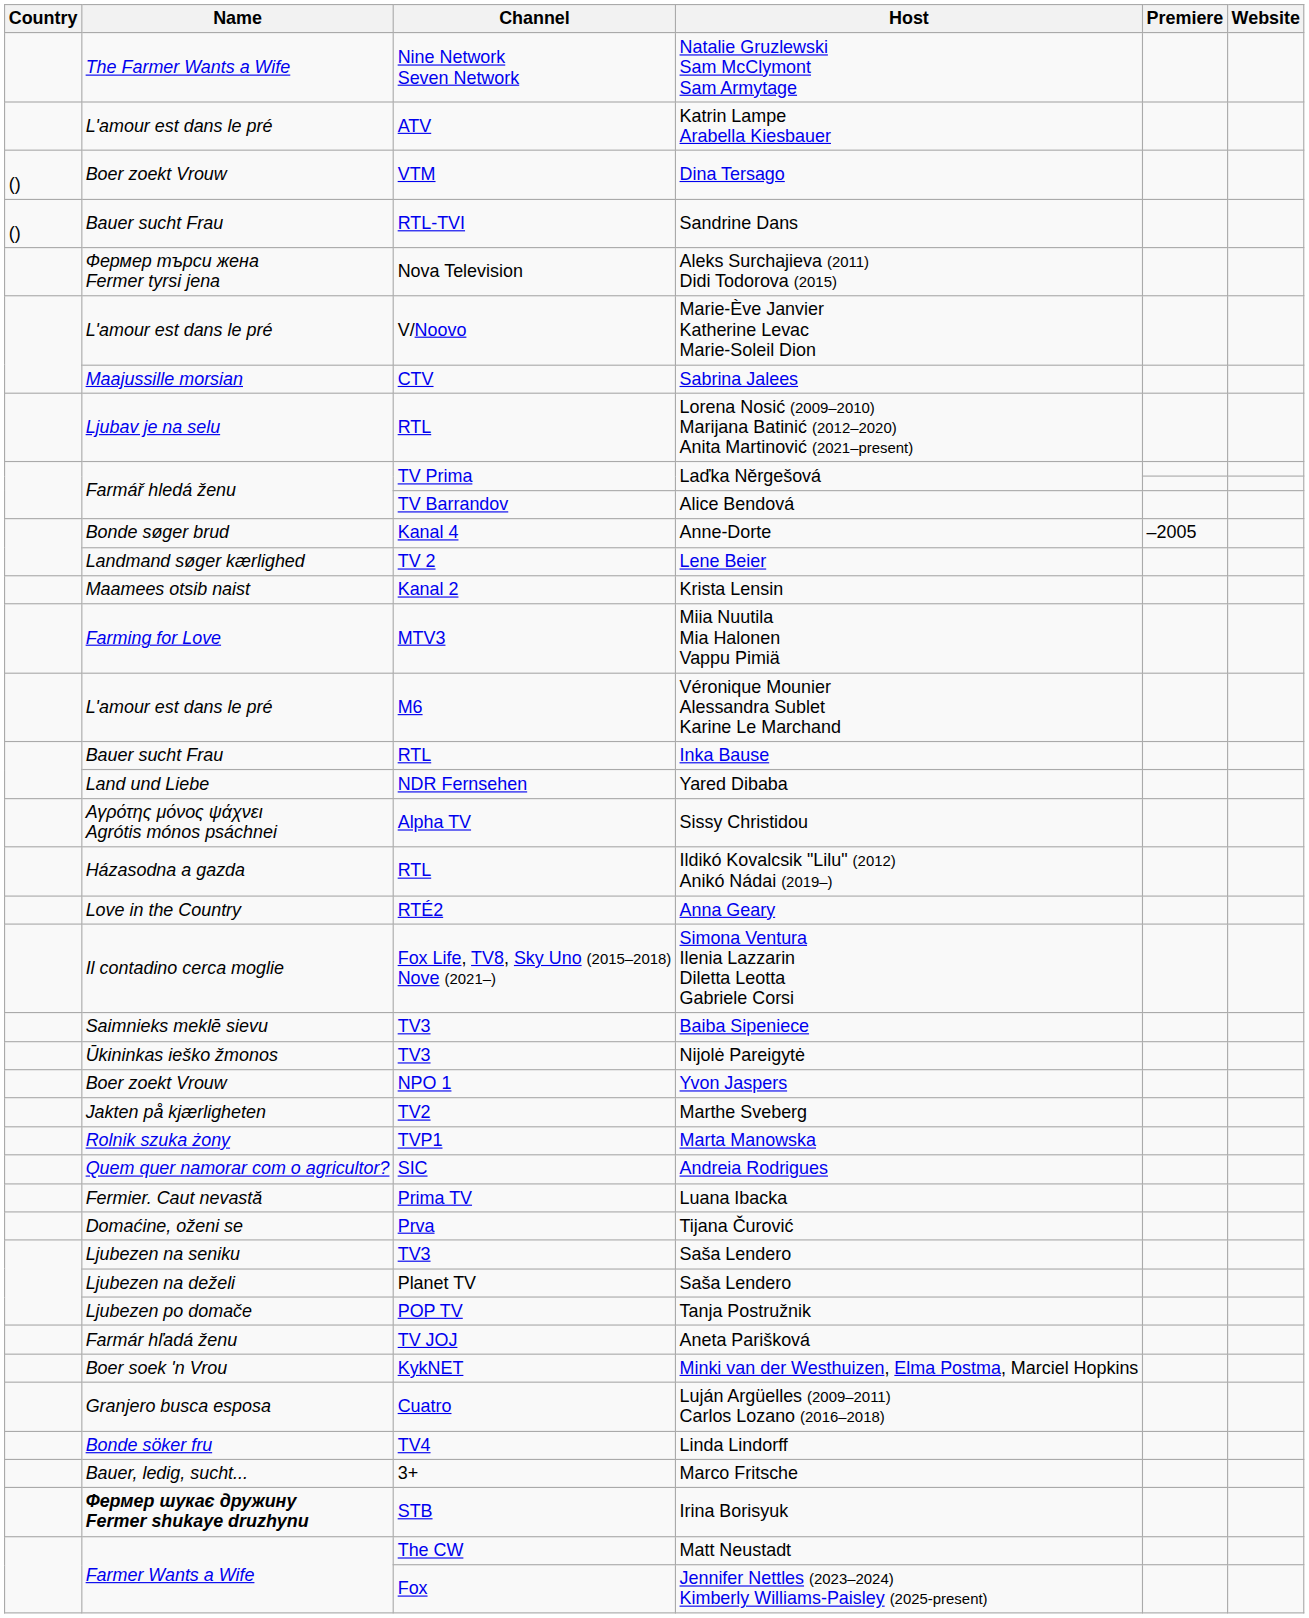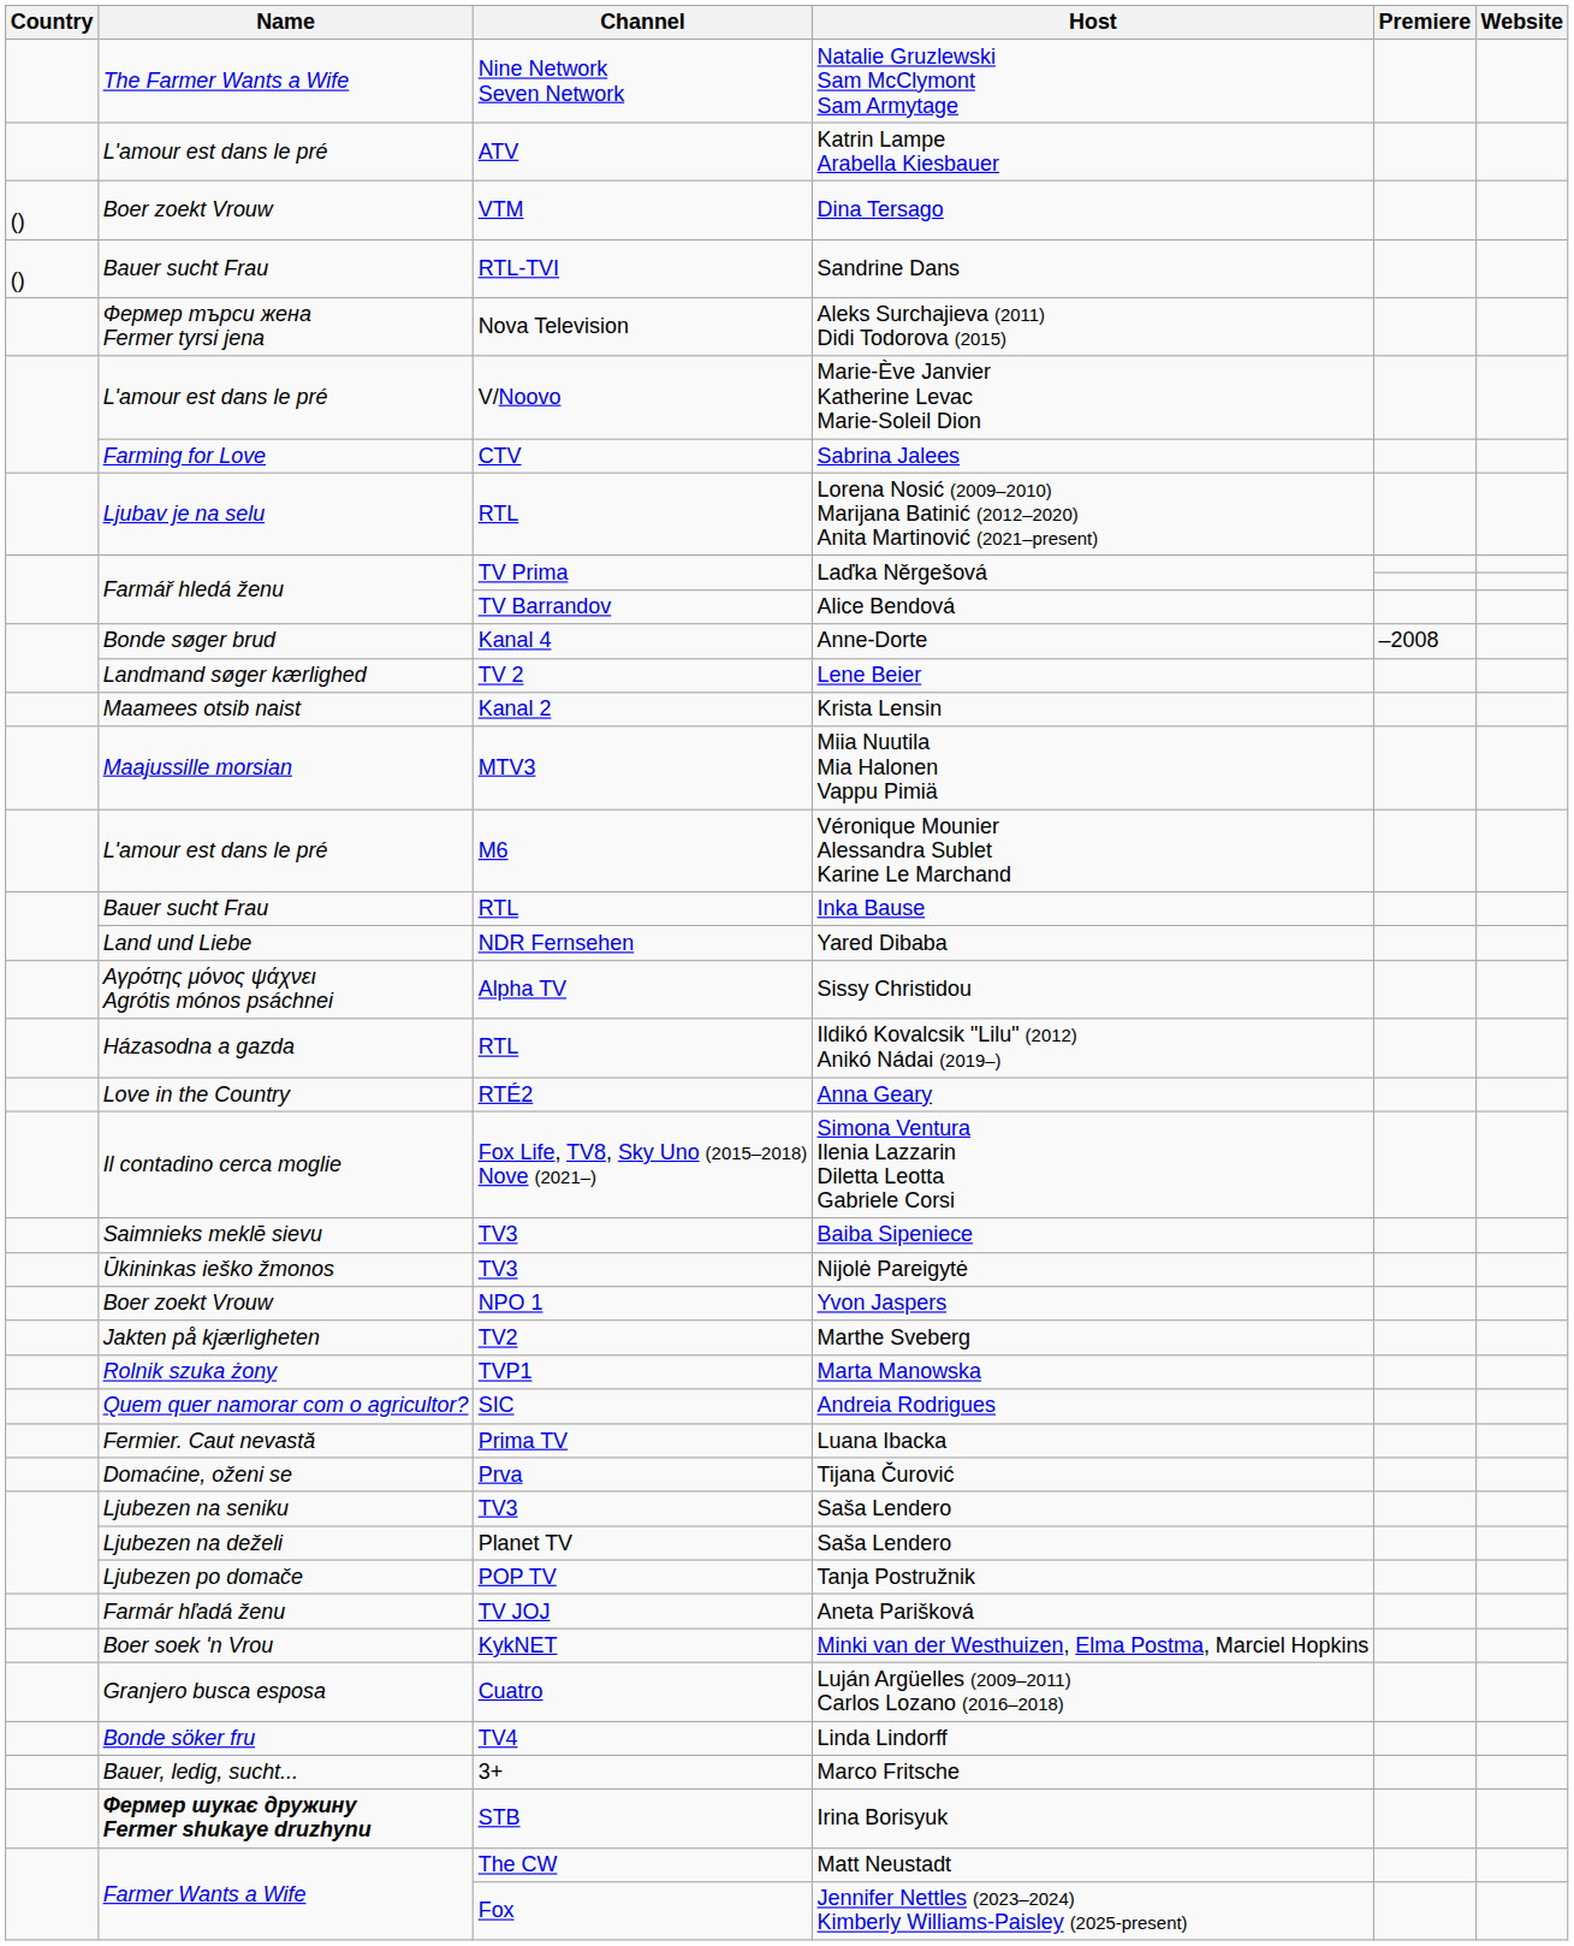 <table class="wikitable sortable">
 <tr>
 <th>Country</th>
 <th>Name</th>
 <th>Channel</th>
 <th>Host</th>
 <th>Premiere</th>
 <th class="unsortable">Website</th>
 </tr>
 <tr>
 <td></td>
 <td><em><a href='#'>The Farmer Wants a Wife</a></em></td>
 <td><a href='#'>Nine Network</a><br><a href='#'>Seven Network</a></td>
 <td><a href='#'>Natalie Gruzlewski</a><br><a href='#'>Sam McClymont</a><br><a href='#'>Sam Armytage</a></td>
 <td></td>
 <td></td>
 </tr>
 <tr>
 <td></td>
 <td><em>L'amour est dans le pré</em></td>
 <td><a href='#'>ATV</a></td>
 <td>Katrin Lampe<br><a href='#'>Arabella Kiesbauer</a></td>
 <td></td>
 <td> </td>
 </tr>
 <tr>
 <td><br>()</td>
 <td><em>Boer zoekt Vrouw</em></td>
 <td><a href='#'>VTM</a></td>
 <td><a href='#'>Dina Tersago</a></td>
 <td></td>
 <td></td>
 </tr>
 <tr>
 <td><br>()</td>
 <td><em>Bauer sucht Frau</em></td>
 <td><a href='#'>RTL-TVI</a></td>
 <td>Sandrine Dans</td>
 <td></td>
 <td></td>
 </tr>
 <tr>
 <td></td>
 <td><em>Фермер търси жена<br>Fermer tyrsi jena</em></td>
 <td>Nova Television</td>
 <td>Aleks Surchajieva <small>(2011)</small><br>Didi Todorova <small>(2015)</small></td>
 <td></td>
 <td></td>
 </tr>
 <tr>
 <td rowspan=2></td>
 <td><em>L'amour est dans le pré</em></td>
 <td>V/<a href='#'>Noovo</a></td>
 <td>Marie-Ève Janvier<br>Katherine Levac<br>Marie-Soleil Dion</td>
 <td></td>
 <td></td>
 </tr>
 <tr>
-<td><em><a href='#'>Maajussille morsian</a></em></td>
+<td><em><a href='#'>Farming for Love</a></em></td>
 <td><a href='#'>CTV</a></td>
 <td><a href='#'>Sabrina Jalees</a></td>
 <td></td>
 <td></td>
 </tr>
 <tr>
 <td></td>
 <td><em><a href='#'>Ljubav je na selu</a></em></td>
 <td><a href='#'>RTL</a></td>
 <td>Lorena Nosić <small>(2009–2010)</small><br>Marijana Batinić <small>(2012–2020)</small><br>Anita Martinović <small>(2021–present)</small></td>
 <td></td>
 <td></td>
 </tr>
 <tr>
 <td rowspan="3"></td>
 <td rowspan="3"><em>Farmář hledá ženu</em></td>
 <td rowspan="2"><a href='#'>TV Prima</a></td>
 <td rowspan="2">Laďka Něrgešová</td>
 <td></td>
 <td> </td>
 </tr>
 <tr>
 <td></td>
 <td></td>
 </tr>
 <tr>
 <td><a href='#'>TV Barrandov</a></td>
 <td>Alice Bendová</td>
 <td></td>
 <td></td>
 </tr>
 <tr>
 <td rowspan="2"></td>
 <td><em>Bonde søger brud</em></td>
 <td><a href='#'>Kanal 4</a></td>
 <td>Anne-Dorte</td>
-<td>–2005</td>
+<td>–2008</td>
 <td></td>
 </tr>
 <tr>
 <td><em>Landmand søger kærlighed</em></td>
 <td><a href='#'>TV 2</a></td>
 <td><a href='#'>Lene Beier</a></td>
 <td></td>
 <td></td>
 </tr>
 <tr>
 <td></td>
 <td><em>Maamees otsib naist</em></td>
 <td><a href='#'>Kanal 2</a></td>
 <td>Krista Lensin</td>
 <td></td>
 <td></td>
 </tr>
 <tr>
 <td></td>
-<td><em><a href='#'>Farming for Love</a></em></td>
+<td><em><a href='#'>Maajussille morsian</a></em></td>
 <td><a href='#'>MTV3</a></td>
 <td>Miia Nuutila<br>Mia Halonen<br>Vappu Pimiä</td>
 <td></td>
 <td></td>
 </tr>
 <tr>
 <td></td>
 <td><em>L'amour est dans le pré</em></td>
 <td><a href='#'>M6</a></td>
 <td>Véronique Mounier<br>Alessandra Sublet<br>Karine Le Marchand</td>
 <td></td>
 <td> </td>
 </tr>
 <tr>
 <td rowspan=2></td>
 <td><em>Bauer sucht Frau</em></td>
 <td><a href='#'>RTL</a></td>
 <td><a href='#'>Inka Bause</a></td>
 <td></td>
 <td></td>
 </tr>
 <tr>
 <td><em>Land und Liebe</em></td>
 <td><a href='#'>NDR Fernsehen</a></td>
 <td>Yared Dibaba</td>
 <td></td>
 <td> </td>
 </tr>
 <tr>
 <td></td>
 <td><em>Αγρότης μόνος ψάχνει</em><br><em>Agrótis mónos psáchnei</em></td>
 <td><a href='#'>Alpha TV</a></td>
 <td>Sissy Christidou</td>
 <td></td>
 <td></td>
 </tr>
 <tr>
 <td></td>
 <td><em>Házasodna a gazda</em></td>
 <td><a href='#'>RTL</a></td>
 <td>Ildikó Kovalcsik "Lilu" <small>(2012)</small><br>Anikó Nádai <small>(2019–)</small></td>
 <td></td>
 <td></td>
 </tr>
 <tr>
 <td></td>
 <td><em>Love in the Country</em></td>
 <td><a href='#'>RTÉ2</a></td>
 <td><a href='#'>Anna Geary</a></td>
 <td></td>
 <td></td>
 </tr>
 <tr>
 <td></td>
 <td><em>Il contadino cerca moglie</em></td>
 <td><a href='#'>Fox Life</a>, <a href='#'>TV8</a>, <a href='#'>Sky Uno</a> <small>(2015–2018)</small><br><a href='#'>Nove</a> <small>(2021–)</small></td>
 <td><a href='#'>Simona Ventura</a><br>Ilenia Lazzarin<br>Diletta Leotta<br>Gabriele Corsi</td>
 <td></td>
 <td></td>
 </tr>
 <tr>
 <td></td>
 <td><em>Saimnieks meklē sievu</em></td>
 <td><a href='#'>TV3</a></td>
 <td><a href='#'>Baiba Sipeniece</a></td>
 <td></td>
 <td></td>
 </tr>
 <tr>
 <td></td>
 <td><em>Ūkininkas ieško žmonos</em></td>
 <td><a href='#'>TV3</a></td>
 <td>Nijolė Pareigytė</td>
 <td></td>
 <td></td>
 </tr>
 <tr>
 <td></td>
 <td><em>Boer zoekt Vrouw</em></td>
 <td><a href='#'>NPO 1</a></td>
 <td><a href='#'>Yvon Jaspers</a></td>
 <td></td>
 <td></td>
 </tr>
 <tr>
 <td></td>
 <td><em>Jakten på kjærligheten</em></td>
 <td><a href='#'>TV2</a></td>
 <td>Marthe Sveberg</td>
 <td></td>
 <td></td>
 </tr>
 <tr>
 <td></td>
 <td><em><a href='#'>Rolnik szuka żony</a></em></td>
 <td><a href='#'>TVP1</a></td>
 <td><a href='#'>Marta Manowska</a></td>
 <td></td>
 <td></td>
 </tr>
 <tr>
 <td></td>
 <td><em><a href='#'>Quem quer namorar com o agricultor?</a></em></td>
 <td><a href='#'>SIC</a></td>
 <td><a href='#'>Andreia Rodrigues</a></td>
 <td></td>
 <td></td>
 </tr>
 <tr>
 <td></td>
 <td><em>Fermier. Caut nevastă</em></td>
 <td><a href='#'>Prima TV</a></td>
 <td>Luana Ibacka</td>
 <td></td>
 <td></td>
 </tr>
 <tr>
 <td></td>
 <td><em>Domaćine, oženi se</em></td>
 <td><a href='#'>Prva</a></td>
 <td>Tijana Čurović</td>
 <td></td>
 <td></td>
 </tr>
 <tr>
 <td rowspan=3></td>
 <td><em>Ljubezen na seniku</em></td>
 <td><a href='#'>TV3</a></td>
 <td>Saša Lendero</td>
 <td></td>
 <td></td>
 </tr>
 <tr>
 <td><em>Ljubezen na deželi</em></td>
 <td>Planet TV</td>
 <td>Saša Lendero</td>
 <td></td>
 <td></td>
 </tr>
 <tr>
 <td><em>Ljubezen po domače</em></td>
 <td><a href='#'>POP TV</a></td>
 <td>Tanja Postružnik</td>
 <td></td>
 <td></td>
 </tr>
 <tr>
 <td></td>
 <td><em>Farmár hľadá ženu</em></td>
 <td><a href='#'>TV JOJ</a></td>
 <td>Aneta Parišková</td>
 <td></td>
 <td></td>
 </tr>
 <tr>
 <td></td>
 <td><em>Boer soek 'n Vrou</em></td>
 <td><a href='#'>KykNET</a></td>
 <td><a href='#'>Minki van der Westhuizen</a>, <a href='#'>Elma Postma</a>, Marciel Hopkins</td>
 <td></td>
 <td></td>
 </tr>
 <tr>
 <td></td>
 <td><em>Granjero busca esposa</em></td>
 <td><a href='#'>Cuatro</a></td>
 <td>Luján Argüelles <small>(2009–2011)</small><br>Carlos Lozano <small>(2016–2018)</small></td>
 <td></td>
 <td> </td>
 </tr>
 <tr>
 <td></td>
 <td><em><a href='#'>Bonde söker fru</a></em></td>
 <td><a href='#'>TV4</a></td>
 <td>Linda Lindorff</td>
 <td></td>
 <td> </td>
 </tr>
 <tr>
 <td></td>
 <td><em>Bauer, ledig, sucht...</em></td>
 <td>3+</td>
 <td>Marco Fritsche</td>
 <td></td>
 <td></td>
 </tr>
 <tr>
 <td></td>
 <td><strong><em>Фермер шукає дружину <br>Fermer shukaye druzhynu </em></strong></td>
 <td><a href='#'>STB</a></td>
 <td>Irina Borisyuk</td>
 <td></td>
 <td> </td>
 </tr>
 <tr>
 <td rowspan="2"></td>
 <td rowspan="2"><em><a href='#'>Farmer Wants a Wife</a></em></td>
 <td><a href='#'>The CW</a></td>
 <td>Matt Neustadt</td>
 <td></td>
 <td></td>
 </tr>
 <tr>
 <td><a href='#'>Fox</a></td>
 <td><a href='#'>Jennifer Nettles</a> <small>(2023–2024)</small><br><a href='#'>Kimberly Williams-Paisley</a> <small>(2025-present)</small></td>
 <td></td>
 <td></td>
 </tr>
 </table>
